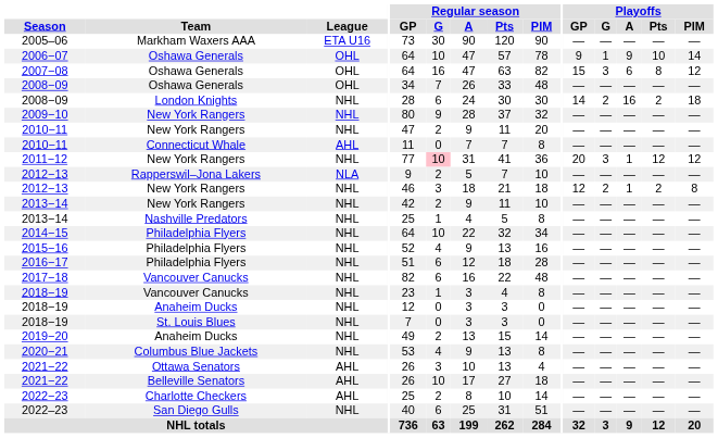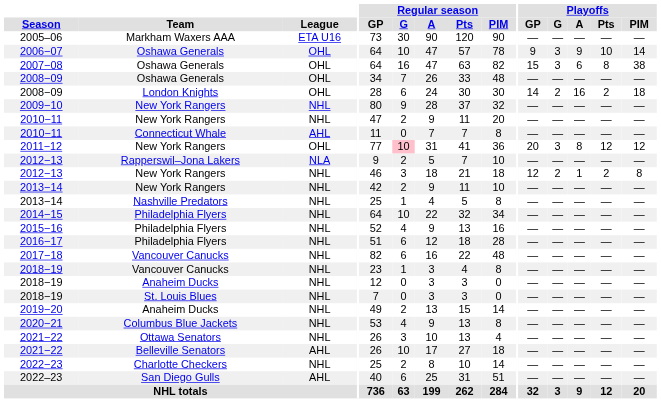 <table border="0" cellpadding="1" cellspacing="0" style="text-align:center; width:60em">
 <tr bgcolor="#e0e0e0">
 <th colspan="3" bgcolor="#ffffff"></th>
 <th rowspan="99" bgcolor="#ffffff"></th>
 <th colspan="5"><a href='#'>Regular season</a></th>
 <th rowspan="99" bgcolor="#ffffff"></th>
 <th colspan="5"><a href='#'>Playoffs</a></th>
 </tr>
 <tr bgcolor="#e0e0e0">
 <th><a href='#'>Season</a></th>
 <th>Team</th>
 <th>League</th>
 <th>GP</th>
 <th><a href='#'>G</a></th>
 <th><a href='#'>A</a></th>
 <th><a href='#'>Pts</a></th>
 <th><a href='#'>PIM</a></th>
 <th>GP</th>
 <th>G</th>
 <th>A</th>
 <th>Pts</th>
 <th>PIM</th>
 </tr>
 <tr>
 <td>2005–06</td>
 <td>Markham Waxers AAA</td>
 <td><a href='#'>ETA U16</a></td>
 <td>73</td>
 <td>30</td>
 <td>90</td>
 <td>120</td>
 <td>90</td>
 <td>—</td>
 <td>—</td>
 <td>—</td>
 <td>—</td>
 <td>—</td>
 </tr>
 <tr bgcolor="#f0f0f0">
 <td><a href='#'>2006−07</a></td>
 <td><a href='#'>Oshawa Generals</a></td>
 <td><a href='#'>OHL</a></td>
 <td>64</td>
 <td>10</td>
 <td>47</td>
 <td>57</td>
 <td>78</td>
 <td>9</td>
-<td>1</td>
+<td>3</td>
 <td>9</td>
 <td>10</td>
 <td>14</td>
 </tr>
 <tr>
 <td><a href='#'>2007−08</a></td>
 <td>Oshawa Generals</td>
 <td>OHL</td>
 <td>64</td>
 <td>16</td>
 <td>47</td>
 <td>63</td>
 <td>82</td>
 <td>15</td>
 <td>3</td>
 <td>6</td>
 <td>8</td>
-<td>12</td>
+<td>38</td>
 </tr>
 <tr bgcolor="#f0f0f0">
 <td><a href='#'>2008−09</a></td>
 <td>Oshawa Generals</td>
 <td>OHL</td>
 <td>34</td>
 <td>7</td>
 <td>26</td>
 <td>33</td>
 <td>48</td>
 <td>—</td>
 <td>—</td>
 <td>—</td>
 <td>—</td>
 <td>—</td>
 </tr>
 <tr>
 <td>2008−09</td>
 <td><a href='#'>London Knights</a></td>
-<td>NHL</td>
+<td>OHL</td>
 <td>28</td>
 <td>6</td>
 <td>24</td>
 <td>30</td>
 <td>30</td>
 <td>14</td>
 <td>2</td>
 <td>16</td>
 <td>2</td>
 <td>18</td>
 </tr>
 <tr bgcolor="#f0f0f0">
 <td><a href='#'>2009−10</a></td>
 <td><a href='#'>New York Rangers</a></td>
 <td><a href='#'>NHL</a></td>
 <td>80</td>
 <td>9</td>
 <td>28</td>
 <td>37</td>
 <td>32</td>
 <td>—</td>
 <td>—</td>
 <td>—</td>
 <td>—</td>
 <td>—</td>
 </tr>
 <tr>
 <td><a href='#'>2010−11</a></td>
 <td>New York Rangers</td>
 <td>NHL</td>
 <td>47</td>
 <td>2</td>
 <td>9</td>
 <td>11</td>
 <td>20</td>
 <td>—</td>
 <td>—</td>
 <td>—</td>
 <td>—</td>
 <td>—</td>
 </tr>
 <tr bgcolor="#f0f0f0">
 <td><a href='#'>2010−11</a></td>
 <td><a href='#'>Connecticut Whale</a></td>
 <td><a href='#'>AHL</a></td>
 <td>11</td>
 <td>0</td>
 <td>7</td>
 <td>7</td>
 <td>8</td>
 <td>—</td>
 <td>—</td>
 <td>—</td>
 <td>—</td>
 <td>—</td>
 </tr>
 <tr>
 <td><a href='#'>2011−12</a></td>
 <td>New York Rangers</td>
-<td>NHL</td>
+<td>OHL</td>
 <td>77</td>
 <td style="background: pink;">10</td>
 <td>31</td>
 <td>41</td>
 <td>36</td>
 <td>20</td>
 <td>3</td>
-<td>1</td>
+<td>8</td>
 <td>12</td>
 <td>12</td>
 </tr>
 <tr bgcolor="#f0f0f0">
 <td><a href='#'>2012−13</a></td>
 <td><a href='#'>Rapperswil–Jona Lakers</a></td>
 <td><a href='#'>NLA</a></td>
 <td>9</td>
 <td>2</td>
 <td>5</td>
 <td>7</td>
 <td>10</td>
 <td>—</td>
 <td>—</td>
 <td>—</td>
 <td>—</td>
 <td>—</td>
 </tr>
 <tr>
 <td><a href='#'>2012−13</a></td>
 <td>New York Rangers</td>
 <td>NHL</td>
 <td>46</td>
 <td>3</td>
 <td>18</td>
 <td>21</td>
 <td>18</td>
 <td>12</td>
 <td>2</td>
 <td>1</td>
 <td>2</td>
 <td>8</td>
 </tr>
 <tr bgcolor="#f0f0f0">
 <td><a href='#'>2013−14</a></td>
 <td>New York Rangers</td>
 <td>NHL</td>
 <td>42</td>
 <td>2</td>
 <td>9</td>
 <td>11</td>
 <td>10</td>
 <td>—</td>
 <td>—</td>
 <td>—</td>
 <td>—</td>
 <td>—</td>
 </tr>
 <tr>
 <td>2013−14</td>
 <td><a href='#'>Nashville Predators</a></td>
 <td>NHL</td>
 <td>25</td>
 <td>1</td>
 <td>4</td>
 <td>5</td>
 <td>8</td>
 <td>—</td>
 <td>—</td>
 <td>—</td>
 <td>—</td>
 <td>—</td>
 </tr>
 <tr bgcolor="#f0f0f0">
 <td><a href='#'>2014−15</a></td>
 <td><a href='#'>Philadelphia Flyers</a></td>
 <td>NHL</td>
 <td>64</td>
 <td>10</td>
 <td>22</td>
 <td>32</td>
 <td>34</td>
 <td>—</td>
 <td>—</td>
 <td>—</td>
 <td>—</td>
 <td>—</td>
 </tr>
 <tr>
 <td><a href='#'>2015−16</a></td>
 <td>Philadelphia Flyers</td>
 <td>NHL</td>
 <td>52</td>
 <td>4</td>
 <td>9</td>
 <td>13</td>
 <td>16</td>
 <td>—</td>
 <td>—</td>
 <td>—</td>
 <td>—</td>
 <td>—</td>
 </tr>
 <tr bgcolor="#f0f0f0">
 <td><a href='#'>2016−17</a></td>
 <td>Philadelphia Flyers</td>
 <td>NHL</td>
 <td>51</td>
 <td>6</td>
 <td>12</td>
 <td>18</td>
 <td>28</td>
 <td>—</td>
 <td>—</td>
 <td>—</td>
 <td>—</td>
 <td>—</td>
 </tr>
 <tr>
 <td><a href='#'>2017−18</a></td>
 <td><a href='#'>Vancouver Canucks</a></td>
 <td>NHL</td>
 <td>82</td>
 <td>6</td>
 <td>16</td>
 <td>22</td>
 <td>48</td>
 <td>—</td>
 <td>—</td>
 <td>—</td>
 <td>—</td>
 <td>—</td>
 </tr>
 <tr bgcolor="#f0f0f0">
 <td><a href='#'>2018−19</a></td>
 <td>Vancouver Canucks</td>
 <td>NHL</td>
 <td>23</td>
 <td>1</td>
 <td>3</td>
 <td>4</td>
 <td>8</td>
 <td>—</td>
 <td>—</td>
 <td>—</td>
 <td>—</td>
 <td>—</td>
 </tr>
 <tr>
 <td>2018−19</td>
 <td><a href='#'>Anaheim Ducks</a></td>
 <td>NHL</td>
 <td>12</td>
 <td>0</td>
 <td>3</td>
 <td>3</td>
 <td>0</td>
 <td>—</td>
 <td>—</td>
 <td>—</td>
 <td>—</td>
 <td>—</td>
 </tr>
 <tr bgcolor="#f0f0f0">
 <td>2018−19</td>
 <td><a href='#'>St. Louis Blues</a></td>
 <td>NHL</td>
 <td>7</td>
 <td>0</td>
 <td>3</td>
 <td>3</td>
 <td>0</td>
 <td>—</td>
 <td>—</td>
 <td>—</td>
 <td>—</td>
 <td>—</td>
 </tr>
 <tr>
 <td><a href='#'>2019−20</a></td>
 <td>Anaheim Ducks</td>
 <td>NHL</td>
 <td>49</td>
 <td>2</td>
 <td>13</td>
 <td>15</td>
 <td>14</td>
 <td>—</td>
 <td>—</td>
 <td>—</td>
 <td>—</td>
 <td>—</td>
 </tr>
 <tr bgcolor="#f0f0f0">
 <td><a href='#'>2020−21</a></td>
 <td><a href='#'>Columbus Blue Jackets</a></td>
 <td>NHL</td>
 <td>53</td>
 <td>4</td>
 <td>9</td>
 <td>13</td>
 <td>8</td>
 <td>—</td>
 <td>—</td>
 <td>—</td>
 <td>—</td>
 <td>—</td>
 </tr>
 <tr>
 <td><a href='#'>2021−22</a></td>
 <td><a href='#'>Ottawa Senators</a></td>
-<td>AHL</td>
+<td>NHL</td>
 <td>26</td>
 <td>3</td>
 <td>10</td>
 <td>13</td>
 <td>4</td>
 <td>—</td>
 <td>—</td>
 <td>—</td>
 <td>—</td>
 <td>—</td>
 </tr>
 <tr bgcolor="#f0f0f0">
 <td><a href='#'>2021−22</a></td>
 <td><a href='#'>Belleville Senators</a></td>
 <td>AHL</td>
 <td>26</td>
 <td>10</td>
 <td>17</td>
 <td>27</td>
 <td>18</td>
 <td>—</td>
 <td>—</td>
 <td>—</td>
 <td>—</td>
 <td>—</td>
 </tr>
 <tr>
 <td><a href='#'>2022−23</a></td>
 <td><a href='#'>Charlotte Checkers</a></td>
-<td>AHL</td>
+<td>NHL</td>
 <td>25</td>
 <td>2</td>
 <td>8</td>
 <td>10</td>
 <td>14</td>
 <td>—</td>
 <td>—</td>
 <td>—</td>
 <td>—</td>
 <td>—</td>
 </tr>
 <tr bgcolor="#f0f0f0">
 <td>2022–23</td>
 <td><a href='#'>San Diego Gulls</a></td>
-<td>NHL</td>
+<td>AHL</td>
 <td>40</td>
 <td>6</td>
 <td>25</td>
 <td>31</td>
 <td>51</td>
 <td>—</td>
 <td>—</td>
 <td>—</td>
 <td>—</td>
 <td>—</td>
 </tr>
 <tr bgcolor="#e0e0e0">
 <th colspan="3">NHL totals</th>
 <th>736</th>
 <th>63</th>
 <th>199</th>
 <th>262</th>
 <th>284</th>
 <th>32</th>
 <th>3</th>
 <th>9</th>
 <th>12</th>
 <th>20</th>
 </tr>
 </table>
